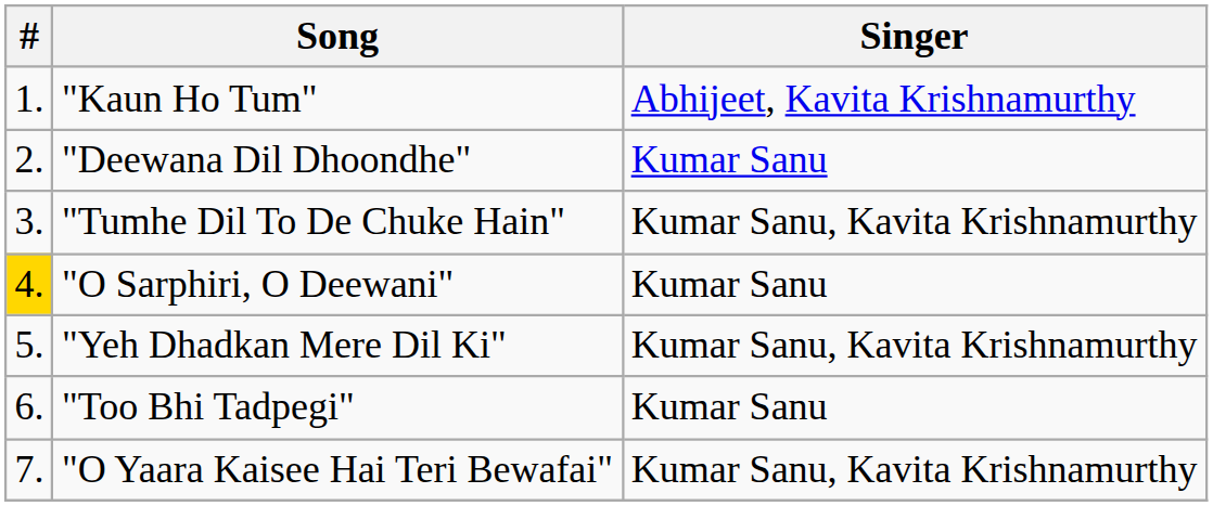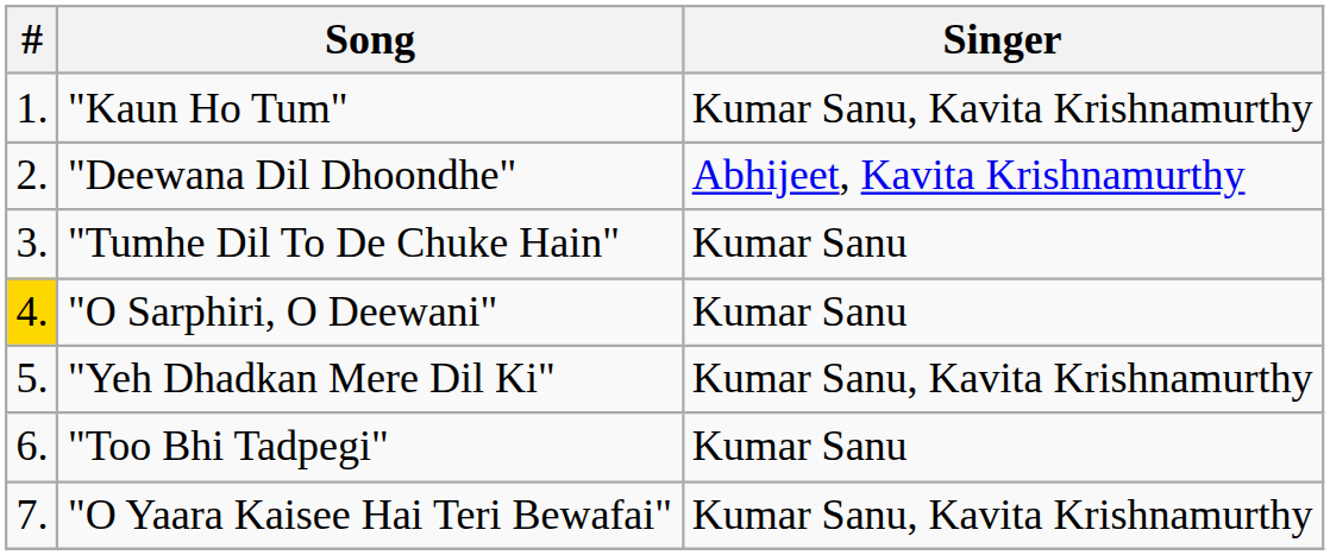 <table class="wikitable sortable">
 <tr>
 <th>#</th>
 <th>Song</th>
 <th>Singer</th>
 </tr>
 <tr>
 <td>1.</td>
 <td>"Kaun Ho Tum"</td>
-<td><a href='#'>Abhijeet</a>, <a href='#'>Kavita Krishnamurthy</a></td>
+<td>Kumar Sanu, Kavita Krishnamurthy</td>
 </tr>
 <tr>
 <td>2.</td>
 <td>"Deewana Dil Dhoondhe"</td>
-<td><a href='#'>Kumar Sanu</a></td>
+<td><a href='#'>Abhijeet</a>, <a href='#'>Kavita Krishnamurthy</a></td>
 </tr>
 <tr>
 <td>3.</td>
 <td>"Tumhe Dil To De Chuke Hain"</td>
-<td>Kumar Sanu, Kavita Krishnamurthy</td>
+<td>Kumar Sanu</td>
 </tr>
 <tr>
 <td style="background: gold;">4.</td>
 <td>"O Sarphiri, O Deewani"</td>
 <td>Kumar Sanu</td>
 </tr>
 <tr>
 <td>5.</td>
 <td>"Yeh Dhadkan Mere Dil Ki"</td>
 <td>Kumar Sanu, Kavita Krishnamurthy</td>
 </tr>
 <tr>
 <td>6.</td>
 <td>"Too Bhi Tadpegi"</td>
 <td>Kumar Sanu</td>
 </tr>
 <tr>
 <td>7.</td>
 <td>"O Yaara Kaisee Hai Teri Bewafai"</td>
 <td>Kumar Sanu, Kavita Krishnamurthy</td>
 </tr>
 <tr>
 </tr>
 </table>
